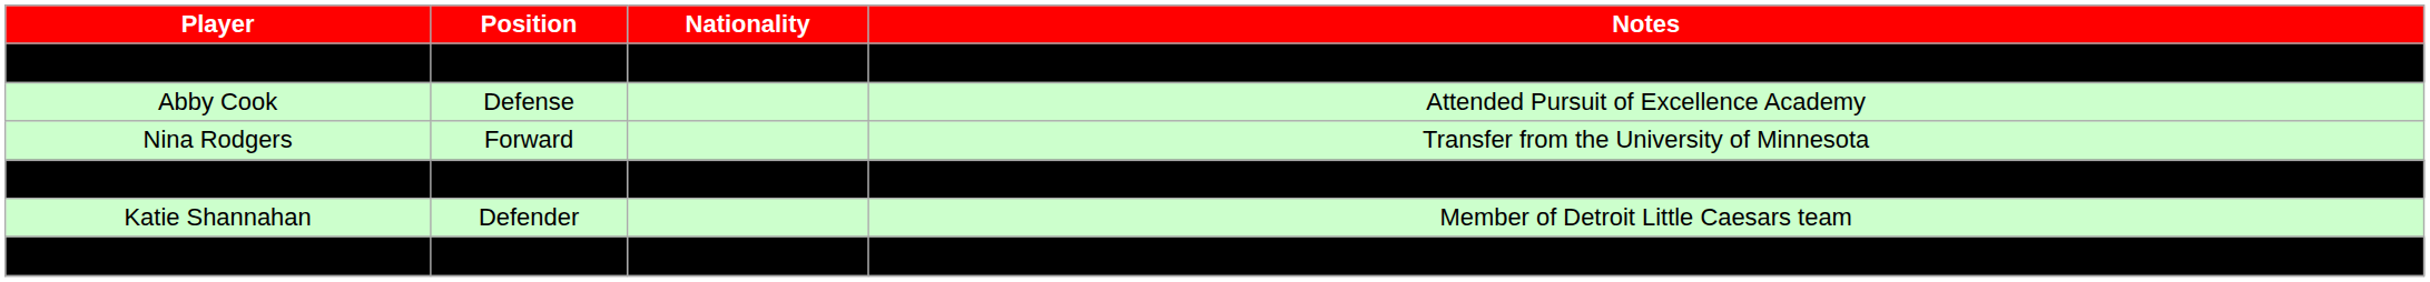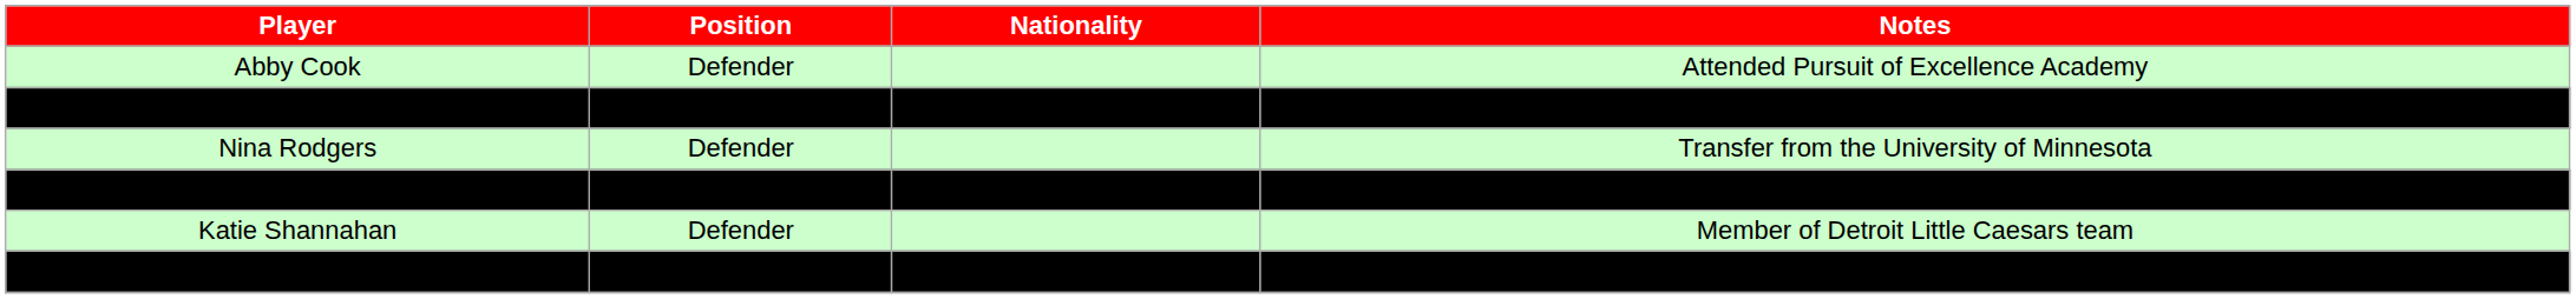 <table class="wikitable" width="80%">
 <tr align="center"  style=" background:red;color:#FFFFFF;">
 <td><strong>Player</strong></td>
 <td><strong>Position</strong></td>
 <td><strong>Nationality</strong></td>
 <td><strong>Notes</strong></td>
 </tr>
-<tr align="center" bgcolor=" ">
-<td>Alexandra Calderone</td>
-<td>Defender</td>
-<td></td>
-<td>Joined 3 current BU players at Hockey Canada Strength and Conditioning Camp</td>
-</tr>
 <tr align="center" bgcolor="#ccffcc">
 <td>Abby Cook</td>
-<td>Defense</td>
+<td>Defender</td>
 <td></td>
 <td>Attended Pursuit of Excellence Academy</td>
 </tr>
+<tr align="center" bgcolor=" ">
+<td>Deziray DeSousa</td>
+<td>Forward</td>
+<td></td>
+<td>Played for Team Quebec</td>
+</tr>
 <tr align="center" bgcolor="#ccffcc">
 <td>Nina Rodgers</td>
-<td>Forward</td>
+<td>Defender</td>
 <td></td>
 <td>Transfer from the University of Minnesota</td>
 </tr>
 <tr align="center" bgcolor=" ">
 <td>Breanna Scarpaci</td>
 <td>Defender</td>
 <td></td>
 <td>Attended Shattuck-St. Mary's Academy</td>
 </tr>
 <tr align="center" bgcolor="#ccffcc">
 <td>Katie Shannahan</td>
 <td>Defender</td>
 <td></td>
 <td>Member of Detroit Little Caesars team</td>
 </tr>
 <tr align="center" bgcolor=" ">
 <td>Natasza Tarnowski</td>
 <td>Defense</td>
 <td></td>
 <td>Played for Canada in 2015 Series with USA</td>
 </tr>
 <tr align="center" bgcolor=" ">
 </tr>
 </table>
